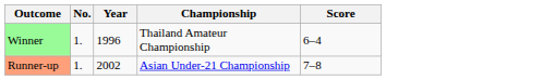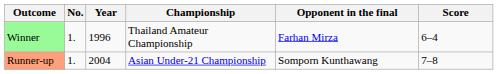 <table class="sortable wikitable">
 <tr>
 <th width="80">Outcome</th>
 <th width="20">No.</th>
 <th width="50">Year</th>
 <th width="210">Championship</th>
+<th width="200">Opponent in the final</th>
 <th width="100">Score</th>
 </tr>
 <tr>
 <td style="background:#98FB98">Winner</td>
 <td>1.</td>
 <td>1996</td>
 <td>Thailand Amateur Championship</td>
+<td> <a href='#'>Farhan Mirza</a></td>
 <td>6–4</td>
 </tr>
 <tr>
 <td style="background:#ffa07a;">Runner-up</td>
 <td>1.</td>
-<td>2002</td>
+<td>2004</td>
 <td><a href='#'>Asian Under-21 Championship</a></td>
+<td> Somporn Kunthawang</td>
 <td>7–8</td>
 </tr>
 </table>
